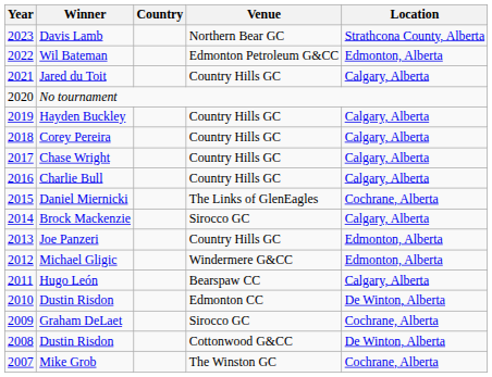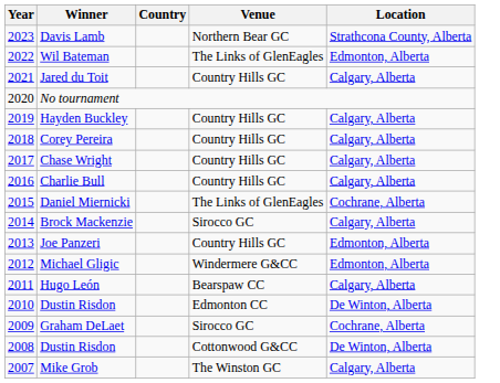 <table class=wikitable>
 <tr>
 <th>Year</th>
 <th>Winner</th>
 <th>Country</th>
 <th>Venue</th>
 <th>Location</th>
 </tr>
 <tr>
 <td><a href='#'>2023</a></td>
 <td><a href='#'>Davis Lamb</a></td>
 <td></td>
 <td>Northern Bear GC</td>
 <td><a href='#'>Strathcona County, Alberta</a></td>
 </tr>
 <tr>
 <td><a href='#'>2022</a></td>
 <td><a href='#'>Wil Bateman</a></td>
 <td></td>
-<td>Edmonton Petroleum G&CC</td>
+<td>The Links of GlenEagles</td>
 <td><a href='#'>Edmonton, Alberta</a></td>
 </tr>
 <tr>
 <td><a href='#'>2021</a></td>
 <td><a href='#'>Jared du Toit</a></td>
 <td></td>
 <td>Country Hills GC</td>
 <td><a href='#'>Calgary, Alberta</a></td>
 </tr>
 <tr>
 <td>2020</td>
 <td colspan=4><em>No tournament</em></td>
 </tr>
 <tr>
 <td><a href='#'>2019</a></td>
 <td><a href='#'>Hayden Buckley</a></td>
 <td></td>
 <td>Country Hills GC</td>
 <td><a href='#'>Calgary, Alberta</a></td>
 </tr>
 <tr>
 <td><a href='#'>2018</a></td>
 <td><a href='#'>Corey Pereira</a></td>
 <td></td>
 <td>Country Hills GC</td>
 <td><a href='#'>Calgary, Alberta</a></td>
 </tr>
 <tr>
 <td><a href='#'>2017</a></td>
 <td><a href='#'>Chase Wright</a></td>
 <td></td>
 <td>Country Hills GC</td>
 <td><a href='#'>Calgary, Alberta</a></td>
 </tr>
 <tr>
 <td><a href='#'>2016</a></td>
 <td><a href='#'>Charlie Bull</a></td>
 <td></td>
 <td>Country Hills GC</td>
 <td><a href='#'>Calgary, Alberta</a></td>
 </tr>
 <tr>
 <td><a href='#'>2015</a></td>
 <td><a href='#'>Daniel Miernicki</a></td>
 <td></td>
 <td>The Links of GlenEagles</td>
 <td><a href='#'>Cochrane, Alberta</a></td>
 </tr>
 <tr>
 <td><a href='#'>2014</a></td>
 <td><a href='#'>Brock Mackenzie</a></td>
 <td></td>
 <td>Sirocco GC</td>
 <td><a href='#'>Calgary, Alberta</a></td>
 </tr>
 <tr>
 <td><a href='#'>2013</a></td>
 <td><a href='#'>Joe Panzeri</a></td>
 <td></td>
 <td>Country Hills GC</td>
 <td><a href='#'>Edmonton, Alberta</a></td>
 </tr>
 <tr>
 <td><a href='#'>2012</a></td>
 <td><a href='#'>Michael Gligic</a></td>
 <td></td>
 <td>Windermere G&CC</td>
 <td><a href='#'>Edmonton, Alberta</a></td>
 </tr>
 <tr>
 <td><a href='#'>2011</a></td>
 <td><a href='#'>Hugo León</a></td>
 <td></td>
 <td>Bearspaw CC</td>
 <td><a href='#'>Calgary, Alberta</a></td>
 </tr>
 <tr>
 <td><a href='#'>2010</a></td>
 <td><a href='#'>Dustin Risdon</a></td>
 <td></td>
 <td>Edmonton CC</td>
 <td><a href='#'>De Winton, Alberta</a></td>
 </tr>
 <tr>
 <td><a href='#'>2009</a></td>
 <td><a href='#'>Graham DeLaet</a></td>
 <td></td>
 <td>Sirocco GC</td>
 <td><a href='#'>Cochrane, Alberta</a></td>
 </tr>
 <tr>
 <td><a href='#'>2008</a></td>
 <td><a href='#'>Dustin Risdon</a></td>
 <td></td>
 <td>Cottonwood G&CC</td>
 <td><a href='#'>De Winton, Alberta</a></td>
 </tr>
 <tr>
 <td><a href='#'>2007</a></td>
 <td><a href='#'>Mike Grob</a></td>
 <td></td>
 <td>The Winston GC</td>
-<td><a href='#'>Cochrane, Alberta</a></td>
+<td><a href='#'>Calgary, Alberta</a></td>
 </tr>
 </table>
